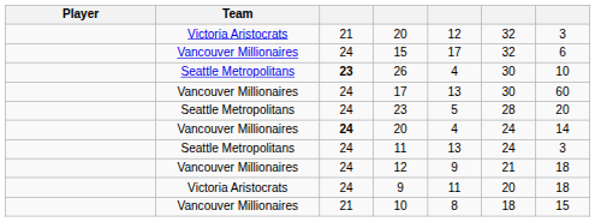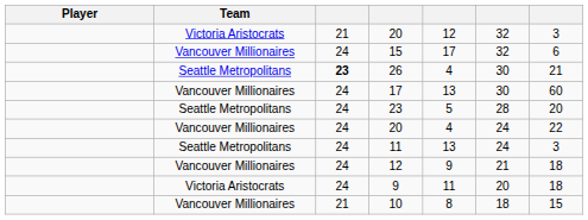 <table class="wikitable sortable" style="text-align:center;">
 <tr>
 <th style="width: 12em;">Player</th>
 <th style="width: 13em;">Team</th>
 <th style="width: 4em;"></th>
 <th style="width: 4em;"></th>
 <th style="width: 4em;"></th>
 <th style="width: 4em;"></th>
 <th style="width: 4em;"></th>
 </tr>
 <tr>
 <td align="left"></td>
 <td><a href='#'>Victoria Aristocrats</a></td>
 <td>21</td>
 <td>20</td>
 <td>12</td>
 <td>32</td>
 <td>3</td>
 </tr>
 <tr>
 <td align="left"></td>
 <td><a href='#'>Vancouver Millionaires</a></td>
 <td>24</td>
 <td>15</td>
 <td>17</td>
 <td>32</td>
 <td>6</td>
 </tr>
 <tr>
 <td align="left"></td>
 <td><a href='#'>Seattle Metropolitans</a></td>
 <td><strong>23</strong></td>
 <td>26</td>
 <td>4</td>
 <td>30</td>
-<td>10</td>
+<td>21</td>
 </tr>
 <tr>
 <td align="left"></td>
 <td>Vancouver Millionaires</td>
 <td>24</td>
 <td>17</td>
 <td>13</td>
 <td>30</td>
 <td>60</td>
 </tr>
 <tr>
 <td align="left"></td>
 <td>Seattle Metropolitans</td>
 <td>24</td>
 <td>23</td>
 <td>5</td>
 <td>28</td>
 <td>20</td>
 </tr>
 <tr>
 <td align="left"></td>
 <td>Vancouver Millionaires</td>
-<td><strong>24</strong></td>
+<td>24</td>
 <td>20</td>
 <td>4</td>
 <td>24</td>
-<td>14</td>
+<td>22</td>
 </tr>
 <tr>
 <td align="left"></td>
 <td>Seattle Metropolitans</td>
 <td>24</td>
 <td>11</td>
 <td>13</td>
 <td>24</td>
 <td>3</td>
 </tr>
 <tr>
 <td align="left"></td>
 <td>Vancouver Millionaires</td>
 <td>24</td>
 <td>12</td>
 <td>9</td>
 <td>21</td>
 <td>18</td>
 </tr>
 <tr>
 <td align="left"></td>
 <td>Victoria Aristocrats</td>
 <td>24</td>
 <td>9</td>
 <td>11</td>
 <td>20</td>
 <td>18</td>
 </tr>
 <tr>
 <td align="left"></td>
 <td>Vancouver Millionaires</td>
 <td>21</td>
 <td>10</td>
 <td>8</td>
 <td>18</td>
 <td>15</td>
 </tr>
 </table>
